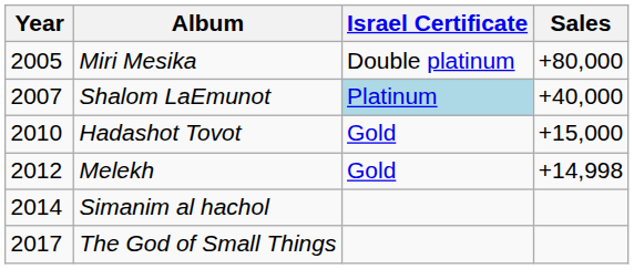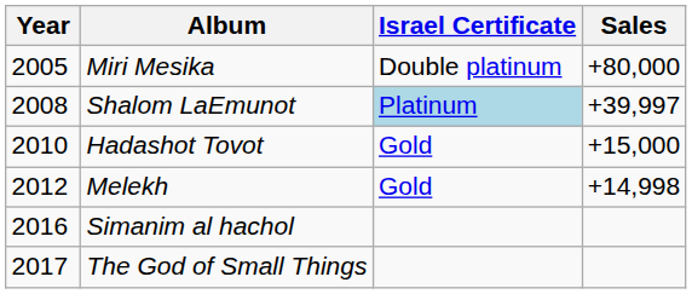 <table class="wikitable">
 <tr>
 <th align="left" valign="top" width="40">Year</th>
 <th align="left" valign="top">Album</th>
 <th align="left" valign="top"><a href='#'>Israel Certificate</a></th>
 <th align="left" valign="top">Sales</th>
 </tr>
 <tr>
 <td align="left" valign="top">2005</td>
 <td align="left" valign="top"><em>Miri Mesika</em></td>
 <td align="left" valign="top">Double <a href='#'>platinum</a></td>
 <td align="left" valign="top">+80,000</td>
 </tr>
 <tr>
-<td align="left" valign="top">2007</td>
+<td align="left" valign="top">2008</td>
 <td align="left" valign="top"><em>Shalom LaEmunot</em></td>
 <td align="left" valign="top" style="background: lightblue;"><a href='#'>Platinum</a></td>
-<td align="left" valign="top">+40,000</td>
+<td align="left" valign="top">+39,997</td>
 </tr>
 <tr>
 <td align="left" valign="top">2010</td>
 <td align="left" valign="top"><em>Hadashot Tovot</em></td>
 <td align="left" valign="top"><a href='#'>Gold</a></td>
 <td align="left" valign="top">+15,000</td>
 </tr>
 <tr>
 <td align="left" valign="top">2012</td>
 <td align="left" valign="top"><em>Melekh</em></td>
 <td align="left" valign="top"><a href='#'>Gold</a></td>
 <td align="left" valign="top">+14,998</td>
 </tr>
 <tr>
-<td align="left" valign="top">2014</td>
+<td align="left" valign="top">2016</td>
 <td align="left" valign="top"><em>Simanim al hachol</em></td>
 <td align="left" valign="top"></td>
 <td align="left" valign="top"></td>
 </tr>
 <tr>
 <td align="left" valign="top">2017</td>
 <td align="left" valign="top"><em>The God of Small Things</em></td>
 <td align="left" valign="top"></td>
 <td align="left" valign="top"></td>
 </tr>
 </table>
